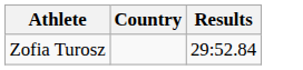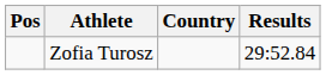 <table class="wikitable">
 <tr>
+<th>Pos</th>
 <th>Athlete</th>
 <th>Country</th>
 <th>Results</th>
 </tr>
 <tr>
+<td align="center"></td>
 <td>Zofia Turosz</td>
 <td></td>
 <td>29:52.84</td>
 </tr>
 </table>
